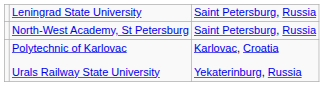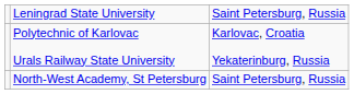 <table class="wikitable">
 <tr>
 <td></td>
 <td> <a href='#'>Leningrad State University</a></td>
 <td><a href='#'>Saint Petersburg</a>, <a href='#'>Russia</a></td>
 </tr>
 <tr>
 <td></td>
+<td> <a href='#'>Polytechnic of Karlovac</a><br><br> <a href='#'>Urals Railway State University</a></td>
+<td><a href='#'>Karlovac</a>, <a href='#'>Croatia</a><br><br><a href='#'>Yekaterinburg</a>, <a href='#'>Russia</a></td>
+</tr>
+<tr>
+<td></td>
 <td> <a href='#'>North-West Academy, St Petersburg</a></td>
 <td><a href='#'>Saint Petersburg</a>, <a href='#'>Russia</a></td>
 </tr>
-<tr>
-<td></td>
-<td> <a href='#'>Polytechnic of Karlovac</a><br><br> <a href='#'>Urals Railway State University</a></td>
-<td><a href='#'>Karlovac</a>, <a href='#'>Croatia</a><br><br><a href='#'>Yekaterinburg</a>, <a href='#'>Russia</a></td>
-</tr>
 </table>
